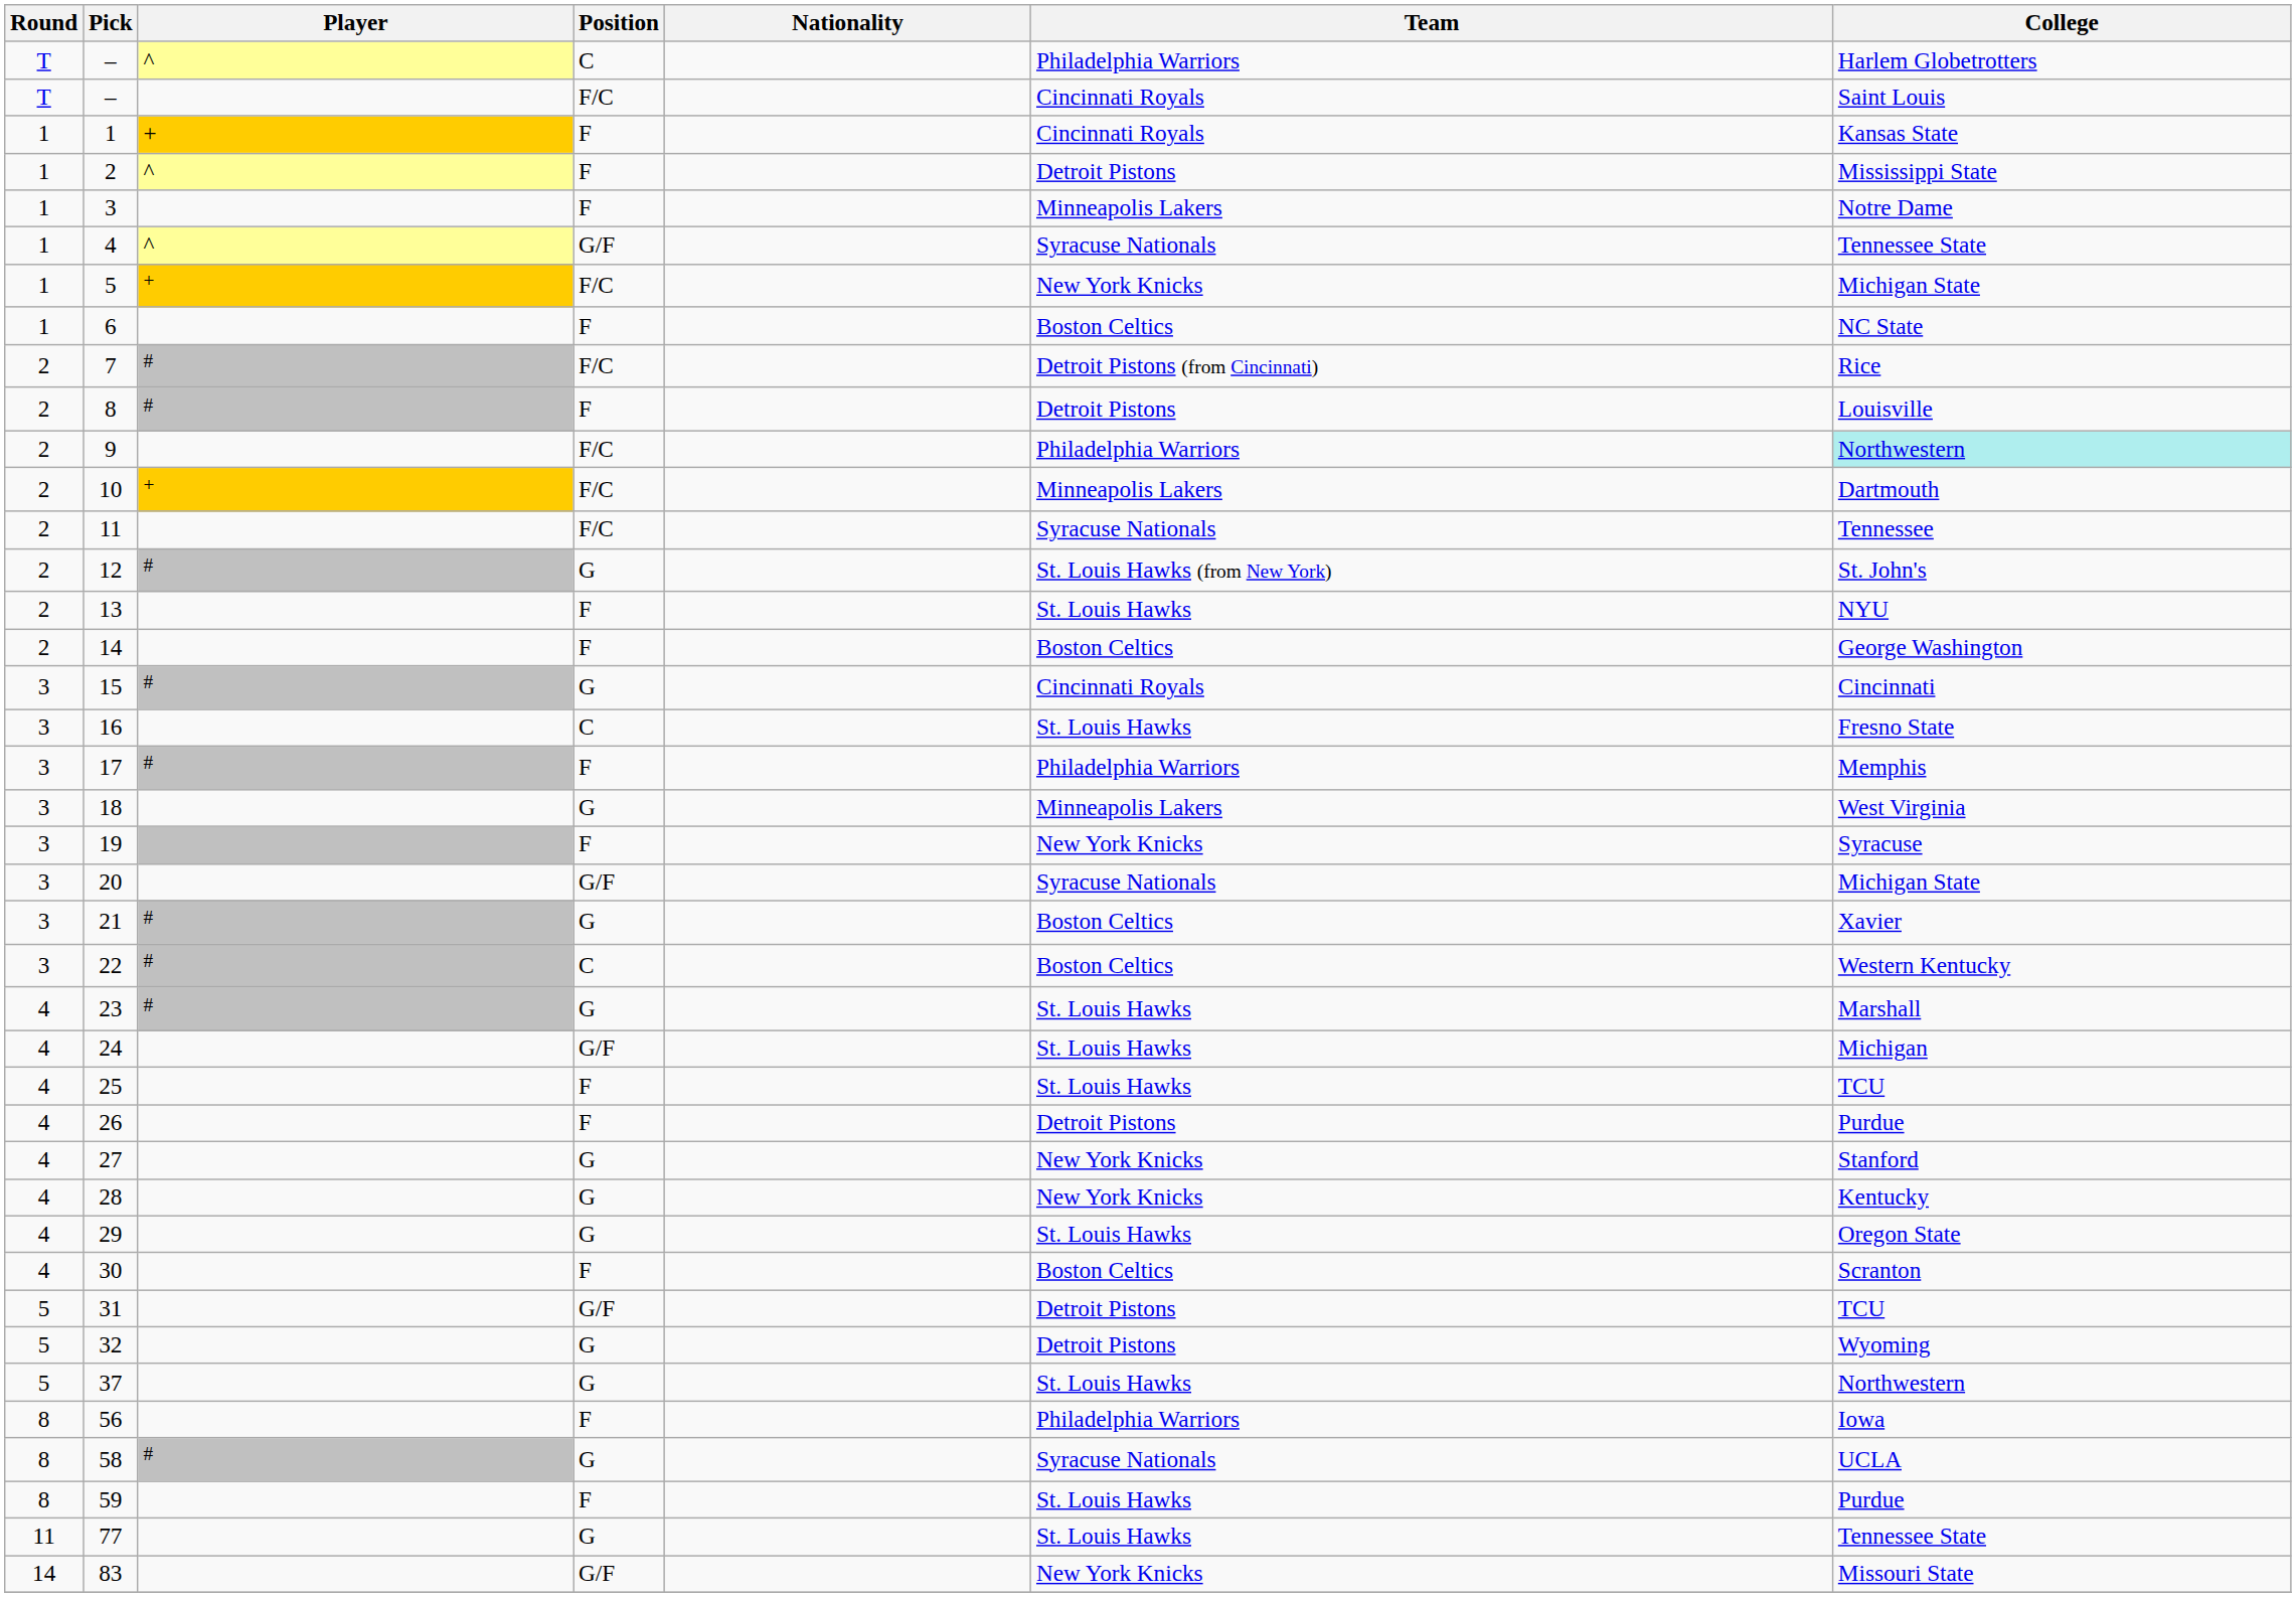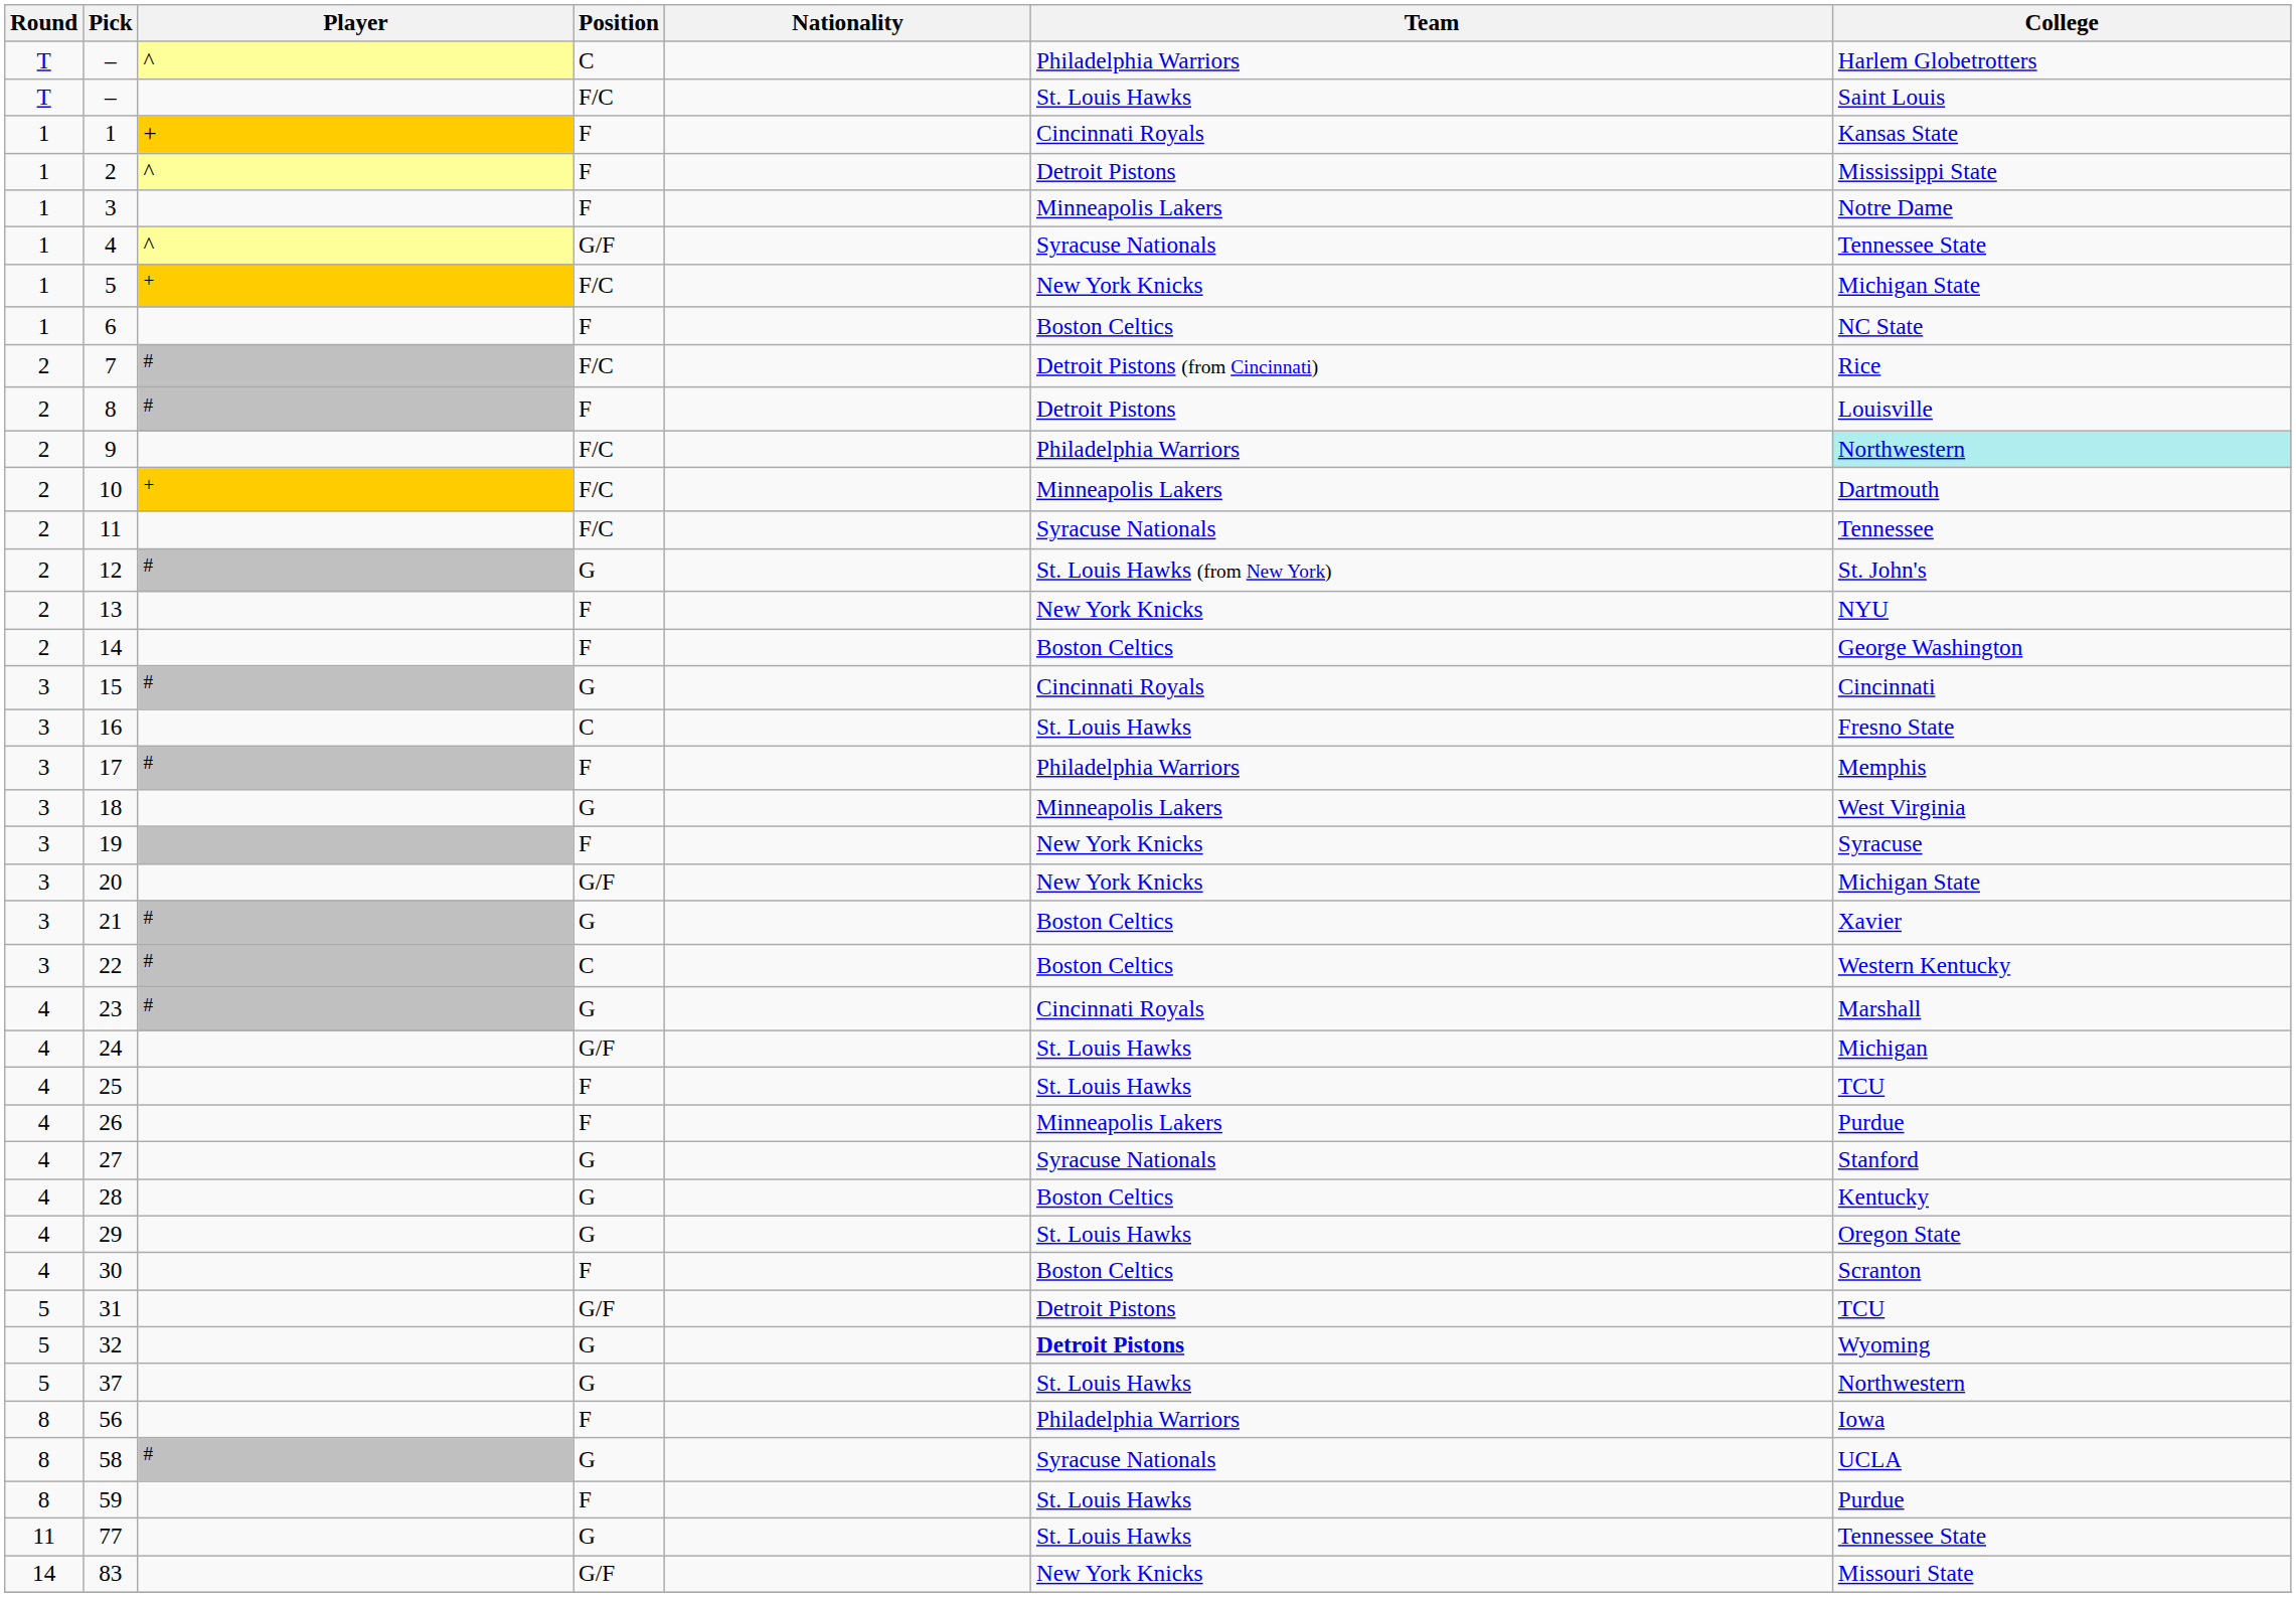 <table class="wikitable sortable">
 <tr>
 <th width="1%">Round</th>
 <th width="1%">Pick</th>
 <th width="19%">Player</th>
 <th width="1%">Position</th>
 <th width="16%">Nationality</th>
 <th width="35%">Team</th>
 <th width="20%">College</th>
 </tr>
 <tr>
 <td align=center><a href='#'>T</a></td>
 <td align=center>–</td>
 <td bgcolor="#FFFF99">^</td>
 <td>C</td>
 <td></td>
 <td><a href='#'>Philadelphia Warriors</a></td>
 <td><a href='#'>Harlem Globetrotters</a></td>
 </tr>
 <tr>
 <td align=center><a href='#'>T</a></td>
 <td align=center>–</td>
 <td></td>
 <td>F/C</td>
 <td></td>
-<td><a href='#'>Cincinnati Royals</a></td>
+<td><a href='#'>St. Louis Hawks</a></td>
 <td><a href='#'>Saint Louis</a></td>
 </tr>
 <tr>
 <td align=center>1</td>
 <td align=center>1</td>
 <td bgcolor="#FFCC00">+</td>
 <td>F</td>
 <td></td>
 <td><a href='#'>Cincinnati Royals</a></td>
 <td><a href='#'>Kansas State</a></td>
 </tr>
 <tr>
 <td align=center>1</td>
 <td align=center>2</td>
 <td bgcolor="#FFFF99">^</td>
 <td>F</td>
 <td></td>
 <td><a href='#'>Detroit Pistons</a></td>
 <td><a href='#'>Mississippi State</a></td>
 </tr>
 <tr>
 <td align=center>1</td>
 <td align=center>3</td>
 <td></td>
 <td>F</td>
 <td></td>
 <td><a href='#'>Minneapolis Lakers</a></td>
 <td><a href='#'>Notre Dame</a></td>
 </tr>
 <tr>
 <td align=center>1</td>
 <td align=center>4</td>
 <td bgcolor="#FFFF99">^</td>
 <td>G/F</td>
 <td></td>
 <td><a href='#'>Syracuse Nationals</a></td>
 <td><a href='#'>Tennessee State</a></td>
 </tr>
 <tr>
 <td align=center>1</td>
 <td align=center>5</td>
 <td bgcolor="#FFCC00"><sup>+</sup></td>
 <td>F/C</td>
 <td></td>
 <td><a href='#'>New York Knicks</a></td>
 <td><a href='#'>Michigan State</a></td>
 </tr>
 <tr>
 <td align=center>1</td>
 <td align=center>6</td>
 <td></td>
 <td>F</td>
 <td></td>
 <td><a href='#'>Boston Celtics</a></td>
 <td><a href='#'>NC State</a></td>
 </tr>
 <tr>
 <td align=center>2</td>
 <td align=center>7</td>
 <td bgcolor="#C0C0C0"><sup>#</sup></td>
 <td>F/C</td>
 <td></td>
 <td><a href='#'>Detroit Pistons</a> <small>(from <a href='#'>Cincinnati</a>)</small></td>
 <td><a href='#'>Rice</a></td>
 </tr>
 <tr>
 <td align=center>2</td>
 <td align=center>8</td>
 <td bgcolor="#C0C0C0"><sup>#</sup></td>
 <td>F</td>
 <td></td>
 <td><a href='#'>Detroit Pistons</a></td>
 <td><a href='#'>Louisville</a></td>
 </tr>
 <tr>
 <td align=center>2</td>
 <td align=center>9</td>
 <td></td>
 <td>F/C</td>
 <td></td>
 <td><a href='#'>Philadelphia Warriors</a></td>
 <td style="background: paleturquoise;"><a href='#'>Northwestern</a></td>
 </tr>
 <tr>
 <td align=center>2</td>
 <td align=center>10</td>
 <td bgcolor="#FFCC00"><sup>+</sup></td>
 <td>F/C</td>
 <td></td>
 <td><a href='#'>Minneapolis Lakers</a></td>
 <td><a href='#'>Dartmouth</a></td>
 </tr>
 <tr>
 <td align=center>2</td>
 <td align=center>11</td>
 <td></td>
 <td>F/C</td>
 <td></td>
 <td><a href='#'>Syracuse Nationals</a></td>
 <td><a href='#'>Tennessee</a></td>
 </tr>
 <tr>
 <td align=center>2</td>
 <td align=center>12</td>
 <td bgcolor="#C0C0C0"><sup>#</sup></td>
 <td>G</td>
 <td></td>
 <td><a href='#'>St. Louis Hawks</a> <small>(from <a href='#'>New York</a>)</small></td>
 <td><a href='#'>St. John's</a></td>
 </tr>
 <tr>
 <td align=center>2</td>
 <td align=center>13</td>
 <td></td>
 <td>F</td>
 <td></td>
-<td><a href='#'>St. Louis Hawks</a></td>
+<td><a href='#'>New York Knicks</a></td>
 <td><a href='#'>NYU</a></td>
 </tr>
 <tr>
 <td align=center>2</td>
 <td align=center>14</td>
 <td></td>
 <td>F</td>
 <td></td>
 <td><a href='#'>Boston Celtics</a></td>
 <td><a href='#'>George Washington</a></td>
 </tr>
 <tr>
 <td align=center>3</td>
 <td align=center>15</td>
 <td bgcolor="#C0C0C0"><sup>#</sup></td>
 <td>G</td>
 <td></td>
 <td><a href='#'>Cincinnati Royals</a></td>
 <td><a href='#'>Cincinnati</a></td>
 </tr>
 <tr>
 <td align=center>3</td>
 <td align=center>16</td>
 <td></td>
 <td>C</td>
 <td></td>
 <td><a href='#'>St. Louis Hawks</a></td>
 <td><a href='#'>Fresno State</a></td>
 </tr>
 <tr>
 <td align=center>3</td>
 <td align=center>17</td>
 <td bgcolor="#C0C0C0"><sup>#</sup></td>
 <td>F</td>
 <td></td>
 <td><a href='#'>Philadelphia Warriors</a></td>
 <td><a href='#'>Memphis</a></td>
 </tr>
 <tr>
 <td align=center>3</td>
 <td align=center>18</td>
 <td></td>
 <td>G</td>
 <td></td>
 <td><a href='#'>Minneapolis Lakers</a></td>
 <td><a href='#'>West Virginia</a></td>
 </tr>
 <tr>
 <td align=center>3</td>
 <td align=center>19</td>
 <td bgcolor="#C0C0C0"></td>
 <td>F</td>
 <td></td>
 <td><a href='#'>New York Knicks</a></td>
 <td><a href='#'>Syracuse</a></td>
 </tr>
 <tr>
 <td align=center>3</td>
 <td align=center>20</td>
 <td></td>
 <td>G/F</td>
 <td></td>
-<td><a href='#'>Syracuse Nationals</a></td>
+<td><a href='#'>New York Knicks</a></td>
 <td><a href='#'>Michigan State</a></td>
 </tr>
 <tr>
 <td align=center>3</td>
 <td align=center>21</td>
 <td bgcolor="#C0C0C0"><sup>#</sup></td>
 <td>G</td>
 <td></td>
 <td><a href='#'>Boston Celtics</a></td>
 <td><a href='#'>Xavier</a></td>
 </tr>
 <tr>
 <td align=center>3</td>
 <td align=center>22</td>
 <td bgcolor="#C0C0C0"><sup>#</sup></td>
 <td>C</td>
 <td></td>
 <td><a href='#'>Boston Celtics</a></td>
 <td><a href='#'>Western Kentucky</a></td>
 </tr>
 <tr>
 <td align=center>4</td>
 <td align=center>23</td>
 <td bgcolor="#C0C0C0"><sup>#</sup></td>
 <td>G</td>
 <td></td>
-<td><a href='#'>St. Louis Hawks</a></td>
+<td><a href='#'>Cincinnati Royals</a></td>
 <td><a href='#'>Marshall</a></td>
 </tr>
 <tr>
 <td align=center>4</td>
 <td align=center>24</td>
 <td></td>
 <td>G/F</td>
 <td></td>
 <td><a href='#'>St. Louis Hawks</a></td>
 <td><a href='#'>Michigan</a></td>
 </tr>
 <tr>
 <td align=center>4</td>
 <td align=center>25</td>
 <td></td>
 <td>F</td>
 <td></td>
 <td><a href='#'>St. Louis Hawks</a></td>
 <td><a href='#'>TCU</a></td>
 </tr>
 <tr>
 <td align=center>4</td>
 <td align=center>26</td>
 <td></td>
 <td>F</td>
 <td></td>
-<td><a href='#'>Detroit Pistons</a></td>
+<td><a href='#'>Minneapolis Lakers</a></td>
 <td><a href='#'>Purdue</a></td>
 </tr>
 <tr>
 <td align=center>4</td>
 <td align=center>27</td>
 <td></td>
 <td>G</td>
 <td></td>
-<td><a href='#'>New York Knicks</a></td>
+<td><a href='#'>Syracuse Nationals</a></td>
 <td><a href='#'>Stanford</a></td>
 </tr>
 <tr>
 <td align=center>4</td>
 <td align=center>28</td>
 <td></td>
 <td>G</td>
 <td></td>
-<td><a href='#'>New York Knicks</a></td>
+<td><a href='#'>Boston Celtics</a></td>
 <td><a href='#'>Kentucky</a></td>
 </tr>
 <tr>
 <td align=center>4</td>
 <td align=center>29</td>
 <td></td>
 <td>G</td>
 <td></td>
 <td><a href='#'>St. Louis Hawks</a></td>
 <td><a href='#'>Oregon State</a></td>
 </tr>
 <tr>
 <td align=center>4</td>
 <td align=center>30</td>
 <td></td>
 <td>F</td>
 <td></td>
 <td><a href='#'>Boston Celtics</a></td>
 <td><a href='#'>Scranton</a></td>
 </tr>
 <tr>
 <td align=center>5</td>
 <td align=center>31</td>
 <td></td>
 <td>G/F</td>
 <td></td>
 <td><a href='#'>Detroit Pistons</a></td>
 <td><a href='#'>TCU</a></td>
 </tr>
 <tr>
 <td align=center>5</td>
 <td align=center>32</td>
 <td></td>
 <td>G</td>
 <td></td>
-<td><a href='#'>Detroit Pistons</a></td>
+<td><strong><a href='#'>Detroit Pistons</a></strong></td>
 <td><a href='#'>Wyoming</a></td>
 </tr>
 <tr>
 <td align=center>5</td>
 <td align=center>37</td>
 <td></td>
 <td>G</td>
 <td></td>
 <td><a href='#'>St. Louis Hawks</a></td>
 <td><a href='#'>Northwestern</a></td>
 </tr>
 <tr>
 <td align=center>8</td>
 <td align=center>56</td>
 <td></td>
 <td>F</td>
 <td></td>
 <td><a href='#'>Philadelphia Warriors</a></td>
 <td><a href='#'>Iowa</a></td>
 </tr>
 <tr>
 <td align=center>8</td>
 <td align=center>58</td>
 <td bgcolor="#C0C0C0"><sup>#</sup></td>
 <td>G</td>
 <td></td>
 <td><a href='#'>Syracuse Nationals</a></td>
 <td><a href='#'>UCLA</a></td>
 </tr>
 <tr>
 <td align=center>8</td>
 <td align=center>59</td>
 <td></td>
 <td>F</td>
 <td></td>
 <td><a href='#'>St. Louis Hawks</a></td>
 <td><a href='#'>Purdue</a></td>
 </tr>
 <tr>
 <td align=center>11</td>
 <td align=center>77</td>
 <td></td>
 <td>G</td>
 <td></td>
 <td><a href='#'>St. Louis Hawks</a></td>
 <td><a href='#'>Tennessee State</a></td>
 </tr>
 <tr>
 <td align=center>14</td>
 <td align=center>83</td>
 <td></td>
 <td>G/F</td>
 <td></td>
 <td><a href='#'>New York Knicks</a></td>
 <td><a href='#'>Missouri State</a></td>
 </tr>
 <tr>
 </tr>
 </table>
